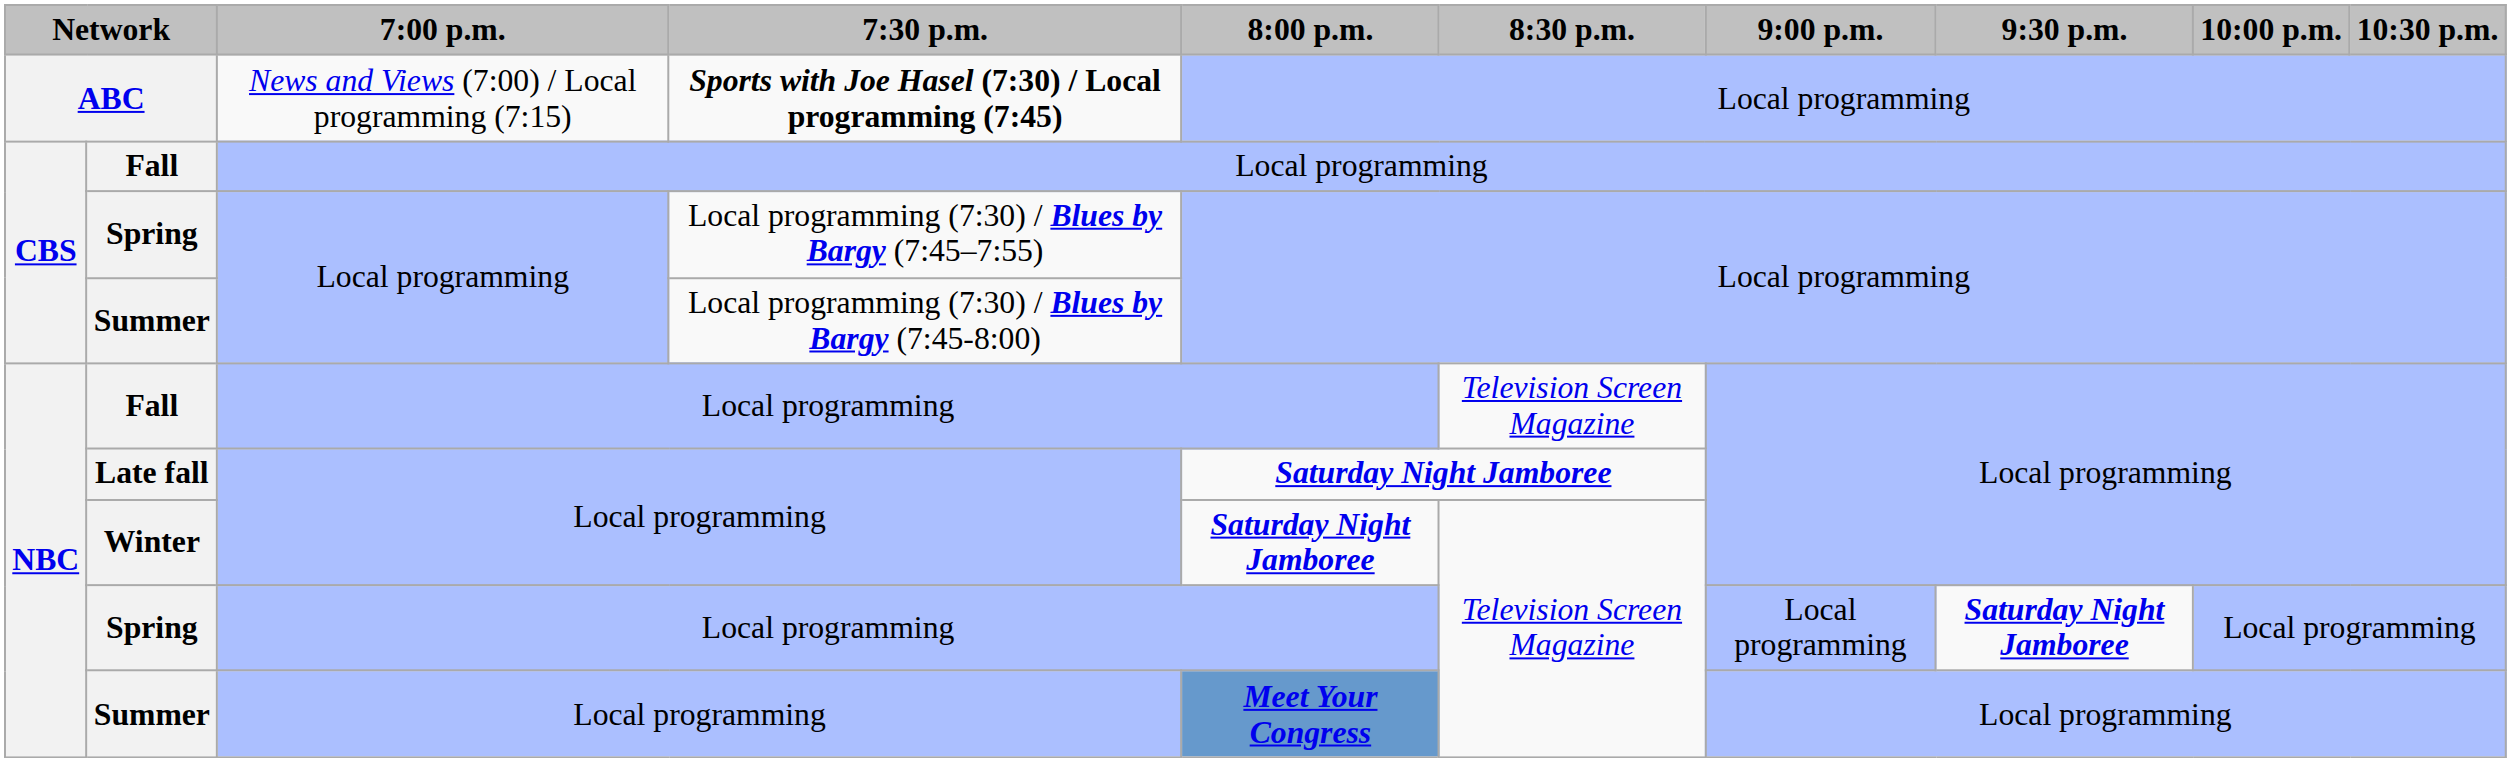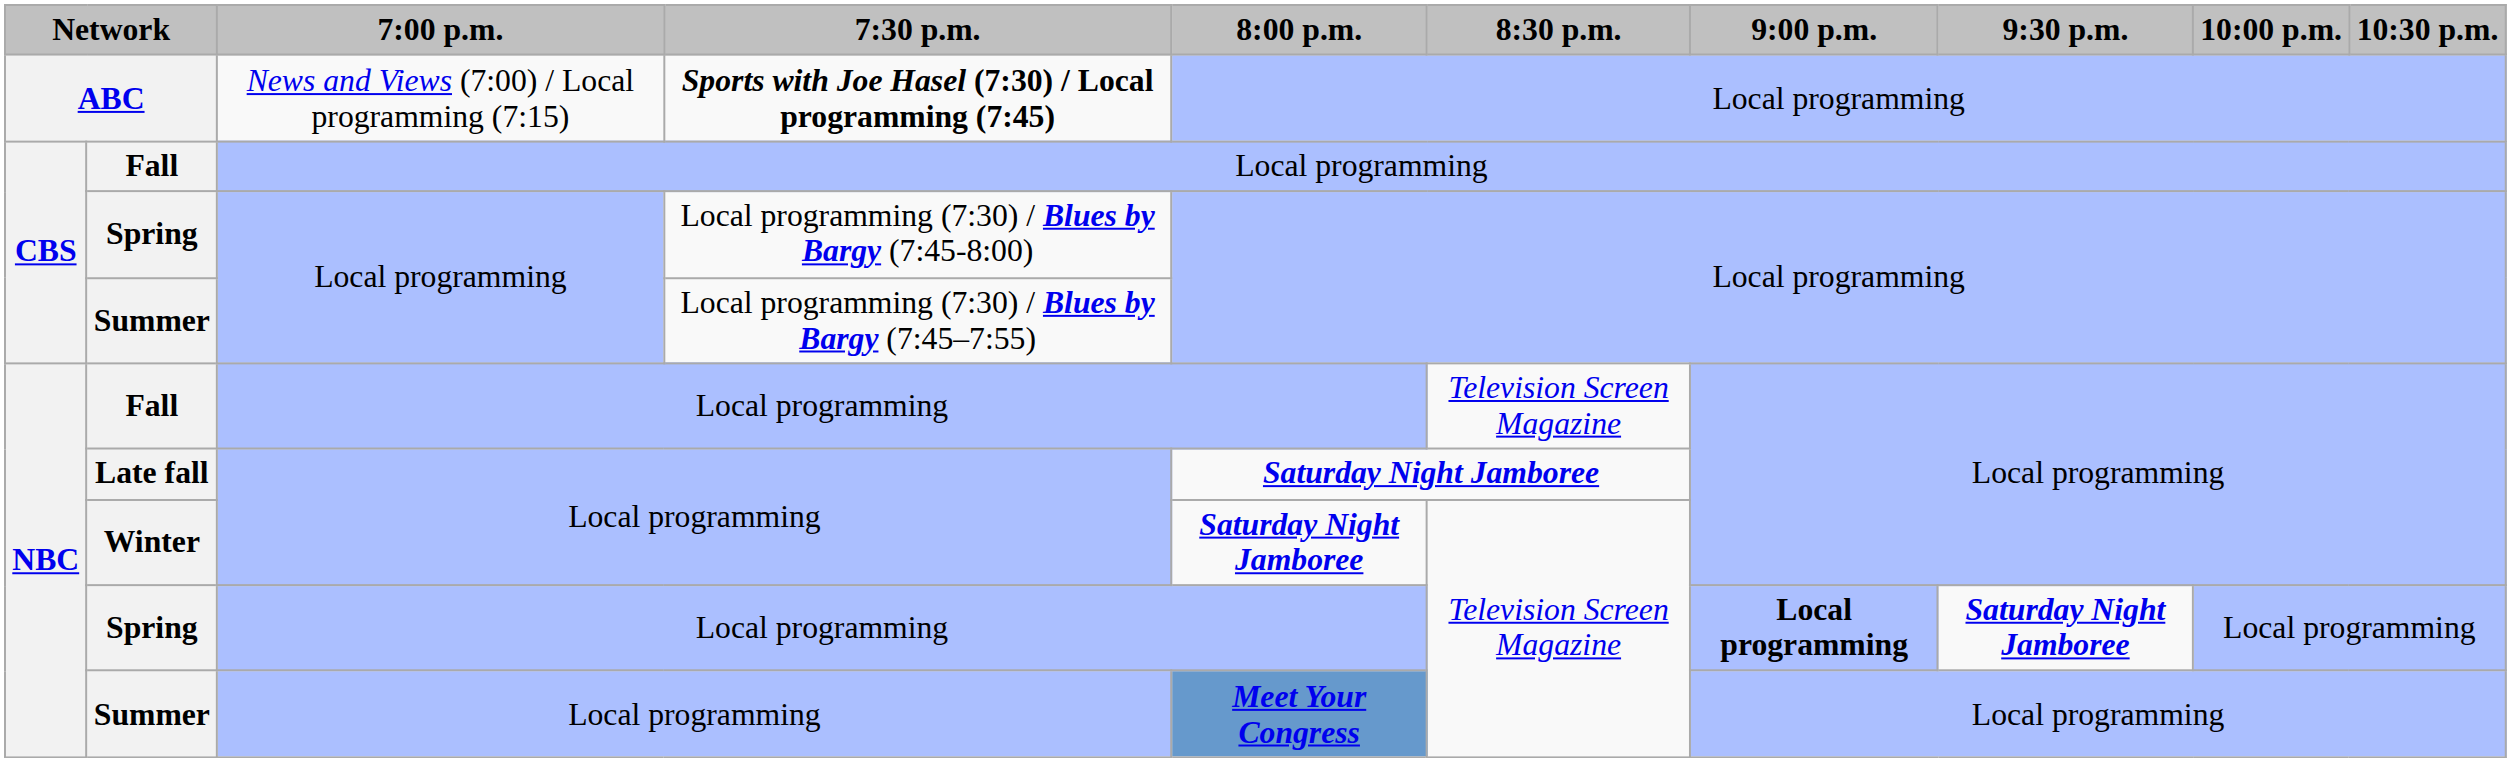 <table class="wikitable" style="width:100%;margin-right:0;text-align:center">
 <tr>
 <th colspan="2" style="background-color:#C0C0C0">Network</th>
 <th style="background-color:#C0C0C0;text-align:center">7:00 p.m.</th>
 <th style="background-color:#C0C0C0;text-align:center">7:30 p.m.</th>
 <th style="background-color:#C0C0C0;text-align:center">8:00 p.m.</th>
 <th style="background-color:#C0C0C0;text-align:center">8:30 p.m.</th>
 <th style="background-color:#C0C0C0;text-align:center">9:00 p.m.</th>
 <th style="background-color:#C0C0C0;text-align:center">9:30 p.m.</th>
 <th style="background-color:#C0C0C0;text-align:center">10:00 p.m.</th>
 <th style="background-color:#C0C0C0;text-align:center">10:30 p.m.</th>
 </tr>
 <tr>
 <th colspan="2"><a href='#'>ABC</a></th>
 <td><em><a href='#'>News and Views</a></em> (7:00) / Local programming (7:15)</td>
 <td><strong><em>Sports with Joe Hasel</em> (7:30) / Local programming (7:45)</strong></td>
 <td colspan="6" bgcolor="#abbfff">Local programming</td>
 </tr>
 <tr>
 <th rowspan="3"><a href='#'>CBS</a></th>
 <th>Fall</th>
 <td colspan="8" bgcolor="#abbfff">Local programming</td>
 </tr>
 <tr>
 <th>Spring</th>
 <td bgcolor="#abbfff" rowspan="2">Local programming</td>
-<td>Local programming (7:30) / <strong><em><a href='#'>Blues by Bargy</a></em></strong> (7:45–7:55)</td>
+<td>Local programming (7:30) / <strong><em><a href='#'>Blues by Bargy</a></em></strong> (7:45-8:00)</td>
 <td colspan="6" bgcolor="#abbfff" rowspan="2">Local programming</td>
 </tr>
 <tr>
 <th>Summer</th>
-<td>Local programming (7:30) / <strong><em><a href='#'>Blues by Bargy</a></em></strong> (7:45-8:00)</td>
+<td>Local programming (7:30) / <strong><em><a href='#'>Blues by Bargy</a></em></strong> (7:45–7:55)</td>
 </tr>
 <tr>
 <th rowspan="5"><a href='#'>NBC</a></th>
 <th>Fall</th>
 <td colspan="3" bgcolor="#abbfff">Local programming</td>
 <td><em><a href='#'>Television Screen Magazine</a></em></td>
 <td colspan="4" bgcolor="#abbfff" rowspan="3">Local programming</td>
 </tr>
 <tr>
 <th>Late fall</th>
 <td colspan="2" bgcolor="#abbfff" rowspan="2">Local programming</td>
 <td colspan="2"><strong><em><a href='#'>Saturday Night Jamboree</a></em></strong></td>
 </tr>
 <tr>
 <th>Winter</th>
 <td><strong><em><a href='#'>Saturday Night Jamboree</a></em></strong></td>
 <td rowspan="3"><em><a href='#'>Television Screen Magazine</a></em></td>
 </tr>
 <tr>
 <th>Spring</th>
 <td colspan="3" bgcolor="#abbfff">Local programming</td>
-<td bgcolor="#abbfff">Local programming</td>
+<td bgcolor="#abbfff"><strong>Local programming</strong></td>
 <td><strong><em><a href='#'>Saturday Night Jamboree</a></em></strong></td>
 <td colspan="2" bgcolor="#abbfff">Local programming</td>
 </tr>
 <tr>
 <th>Summer</th>
 <td colspan="2" bgcolor="#abbfff">Local programming</td>
 <td bgcolor="#6699CC"><strong><em><a href='#'>Meet Your Congress</a></em></strong></td>
 <td colspan="4" bgcolor="#abbfff">Local programming</td>
 </tr>
 </table>
